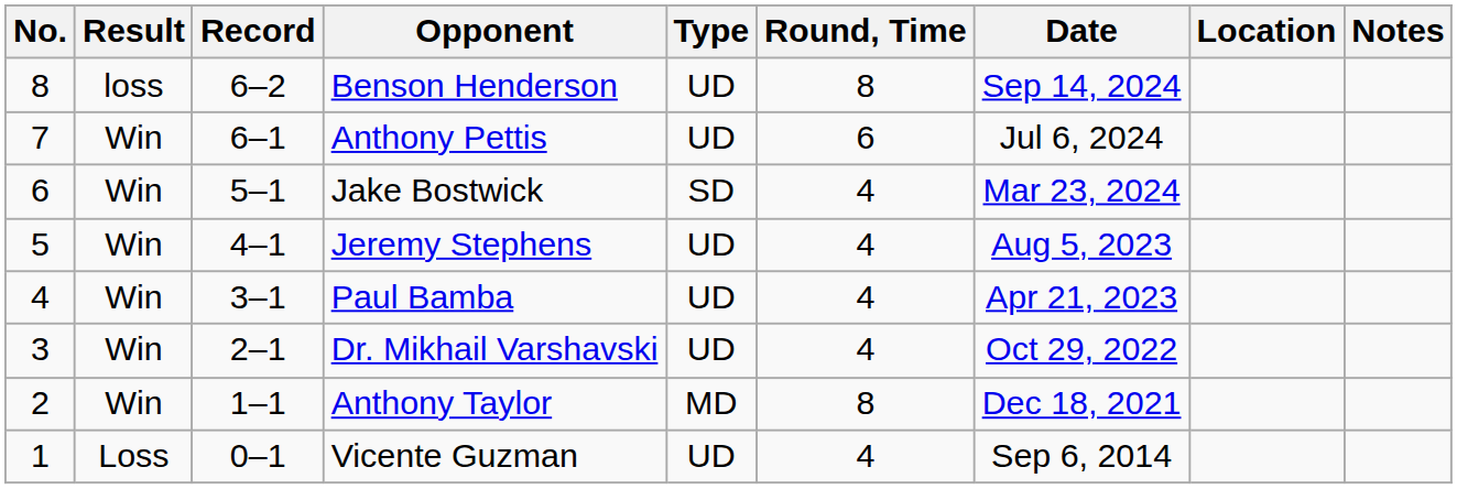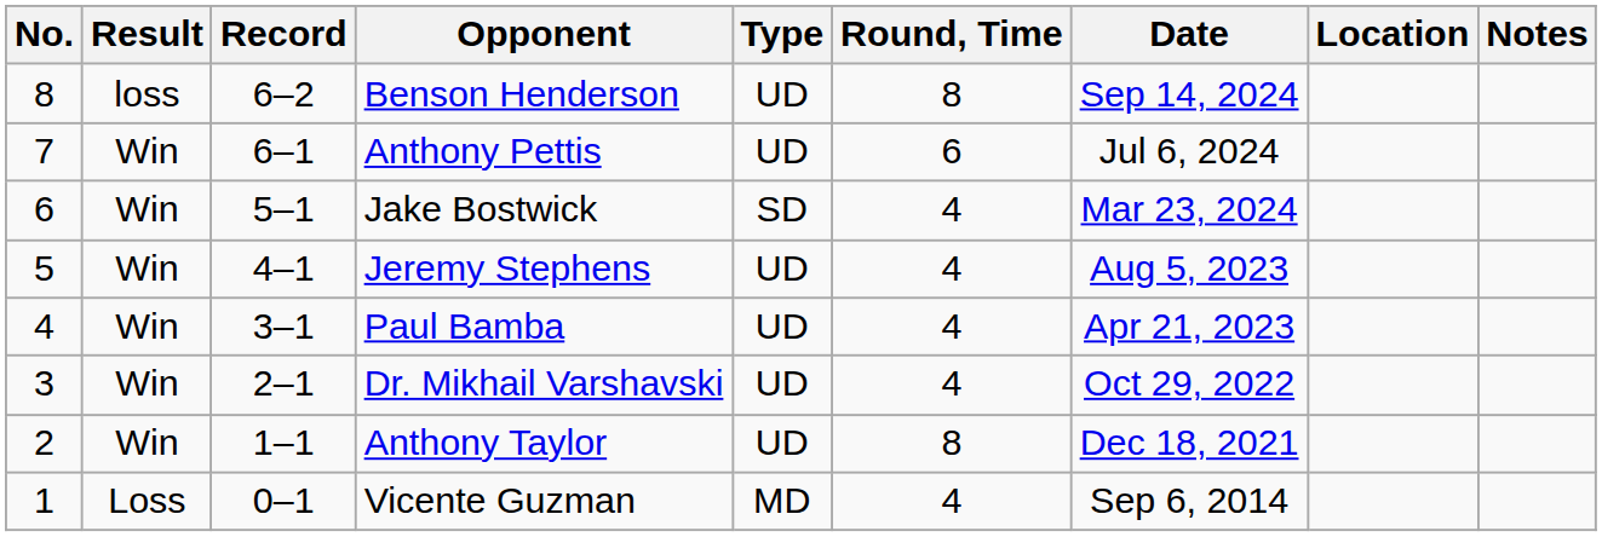 <table class="wikitable" style="text-align:center">
 <tr>
 <th>No.</th>
 <th>Result</th>
 <th>Record</th>
 <th>Opponent</th>
 <th>Type</th>
 <th>Round, Time</th>
 <th>Date</th>
 <th>Location</th>
 <th>Notes</th>
 </tr>
 <tr>
 <td>8</td>
 <td> loss</td>
 <td>6–2</td>
 <td style="text-align:left;"><a href='#'>Benson Henderson</a></td>
 <td>UD</td>
 <td>8</td>
 <td><a href='#'>Sep 14, 2024</a></td>
 <td style="text-align:left;"></td>
 <td style="text-align:left;"></td>
 </tr>
 <tr>
 <td>7</td>
 <td> Win</td>
 <td>6–1</td>
 <td style="text-align:left;"><a href='#'>Anthony Pettis</a></td>
 <td>UD</td>
 <td>6</td>
 <td>Jul 6, 2024</td>
 <td style="text-align:left;"></td>
 <td></td>
 </tr>
 <tr>
 <td>6</td>
 <td> Win</td>
 <td>5–1</td>
 <td style="text-align:left;">Jake Bostwick</td>
 <td>SD</td>
 <td>4</td>
 <td><a href='#'>Mar 23, 2024</a></td>
 <td style="text-align:left;"></td>
 <td></td>
 </tr>
 <tr>
 <td>5</td>
 <td> Win</td>
 <td>4–1</td>
 <td style="text-align:left;"><a href='#'>Jeremy Stephens</a></td>
 <td>UD</td>
 <td>4</td>
 <td><a href='#'>Aug 5, 2023</a></td>
 <td style="text-align:left;"></td>
 <td></td>
 </tr>
 <tr>
 <td>4</td>
 <td> Win</td>
 <td>3–1</td>
 <td style="text-align:left;"><a href='#'>Paul Bamba</a></td>
 <td>UD</td>
 <td>4</td>
 <td><a href='#'>Apr 21, 2023</a></td>
 <td style="text-align:left;"></td>
 <td></td>
 </tr>
 <tr>
 <td>3</td>
 <td> Win</td>
 <td>2–1</td>
 <td style="text-align:left;"><a href='#'>Dr. Mikhail Varshavski</a></td>
 <td>UD</td>
 <td>4</td>
 <td><a href='#'>Oct 29, 2022</a></td>
 <td style="text-align:left;"></td>
 <td></td>
 </tr>
 <tr>
 <td>2</td>
 <td> Win</td>
 <td>1–1</td>
 <td style="text-align:left;"><a href='#'>Anthony Taylor</a></td>
-<td>MD</td>
+<td>UD</td>
 <td>8</td>
 <td><a href='#'>Dec 18, 2021</a></td>
 <td style="text-align:left;"></td>
 <td></td>
 </tr>
 <tr>
 <td>1</td>
 <td> Loss</td>
 <td>0–1</td>
 <td style="text-align:left;">Vicente Guzman</td>
-<td>UD</td>
+<td>MD</td>
 <td>4</td>
 <td>Sep 6, 2014</td>
 <td style="text-align:left;"></td>
 <td></td>
 </tr>
 </table>
